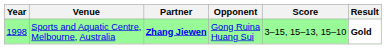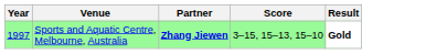 <table class="sortable wikitable" style="font-size: 90%;">
 <tr>
 <th>Year</th>
 <th>Venue</th>
 <th>Partner</th>
-<th>Opponent</th>
 <th>Score</th>
 <th>Result</th>
 </tr>
 <tr style="background:#98FB98">
-<td align="center"><a href='#'>1998</a></td>
+<td align="center"><a href='#'>1997</a></td>
 <td align="left"><a href='#'>Sports and Aquatic Centre</a>,<br><a href='#'>Melbourne</a>, <a href='#'>Australia</a></td>
 <td align="left"><strong> <a href='#'>Zhang Jiewen</a></strong></td>
-<td align="left"> <a href='#'>Gong Ruina</a> <br>  <a href='#'>Huang Sui</a></td>
 <td align="left">3–15, 15–13, 15–10</td>
 <td style="text-align:left; background:white"> <strong>Gold</strong></td>
 </tr>
 </table>
